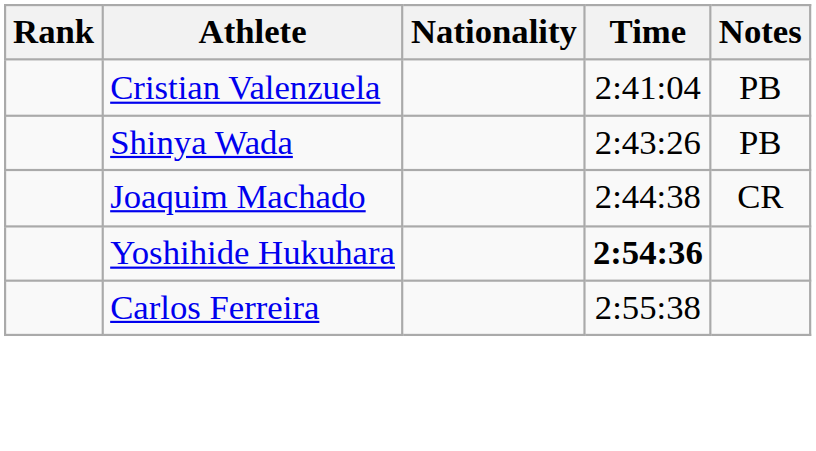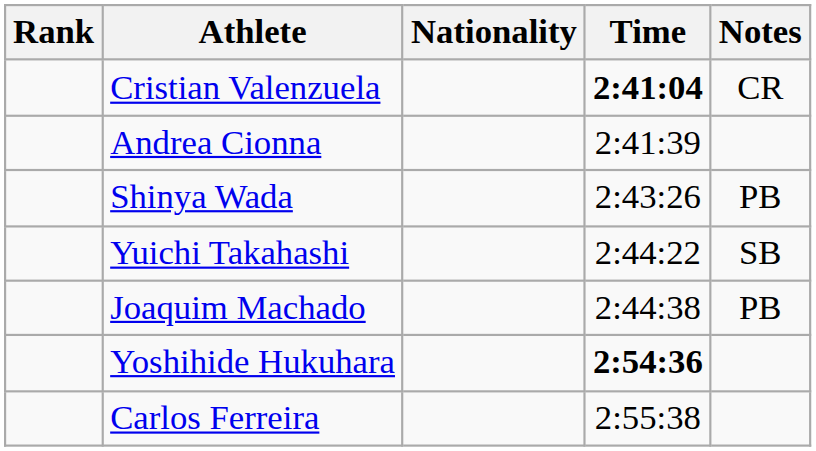 <table class="wikitable sortable" style=text-align:center>
 <tr>
 <th>Rank</th>
 <th>Athlete</th>
 <th>Nationality</th>
 <th>Time</th>
 <th>Notes</th>
 </tr>
 <tr>
 <td></td>
 <td align=left><a href='#'>Cristian Valenzuela</a></td>
 <td align=left></td>
-<td>2:41:04</td>
-<td>PB</td>
+<td><strong>2:41:04</strong></td>
+<td>CR</td>
+</tr>
+<tr>
+<td></td>
+<td align=left><a href='#'>Andrea Cionna</a></td>
+<td align=left></td>
+<td>2:41:39</td>
+<td></td>
 </tr>
 <tr>
 <td></td>
 <td align=left><a href='#'>Shinya Wada</a></td>
 <td align=left></td>
 <td>2:43:26</td>
 <td>PB</td>
 </tr>
 <tr>
 <td></td>
+<td align=left><a href='#'>Yuichi Takahashi</a></td>
+<td align=left></td>
+<td>2:44:22</td>
+<td>SB</td>
+</tr>
+<tr>
+<td></td>
 <td align=left><a href='#'>Joaquim Machado</a></td>
 <td align=left></td>
 <td>2:44:38</td>
-<td>CR</td>
+<td>PB</td>
 </tr>
 <tr>
 <td></td>
 <td align=left><a href='#'>Yoshihide Hukuhara</a></td>
 <td align=left></td>
 <td><strong>2:54:36</strong></td>
 <td></td>
 </tr>
 <tr>
 <td></td>
 <td align=left><a href='#'>Carlos Ferreira</a></td>
 <td align=left></td>
 <td>2:55:38</td>
 <td></td>
 </tr>
 </table>
